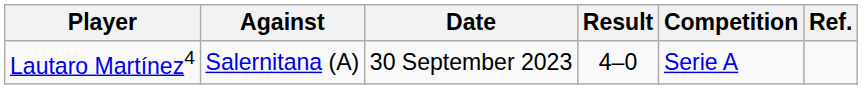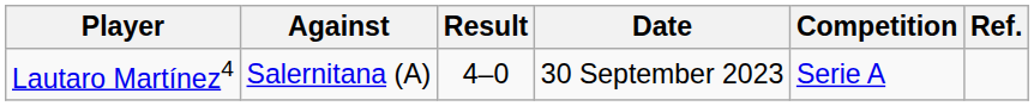 <table class="wikitable">
 <tr>
 <th>Player</th>
 <th>Against</th>
+<th>Result</th>
 <th>Date</th>
-<th>Result</th>
 <th>Competition</th>
 <th>Ref.</th>
 </tr>
 <tr>
 <td> <a href='#'>Lautaro Martínez</a><sup>4</sup></td>
 <td><a href='#'>Salernitana</a> (A)</td>
+<td align=center>4–0</td>
 <td>30 September 2023</td>
-<td align=center>4–0</td>
 <td><a href='#'>Serie A</a></td>
 <td></td>
 </tr>
 </table>
